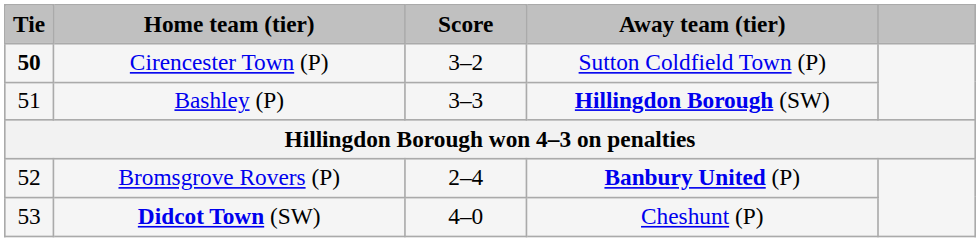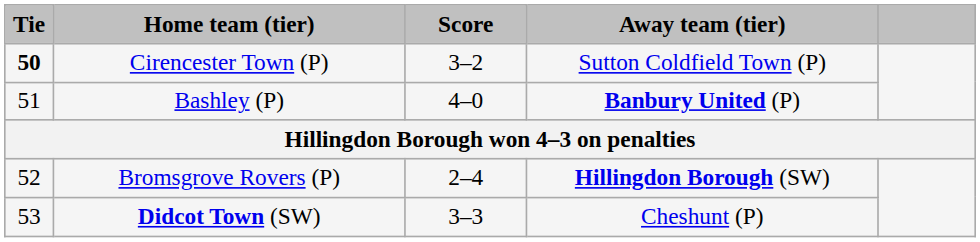 <table class="wikitable" style="width: 600px; background:WhiteSmoke; text-align:center; font-size:90%">
 <tr>
 <td scope="col" style="width:  5.00%; background:silver;"><strong>Tie</strong></td>
 <td scope="col" style="width: 36.25%; background:silver;"><strong>Home team (tier)</strong></td>
 <td scope="col" style="width: 12.50%; background:silver;"><strong>Score</strong></td>
 <td scope="col" style="width: 36.25%; background:silver;"><strong>Away team (tier)</strong></td>
 <td scope="col" style="width: 10.00%; background:silver;"><strong></strong></td>
 </tr>
 <tr>
 <td><strong>50</strong></td>
 <td><a href='#'>Cirencester Town</a> (P)</td>
 <td>3–2</td>
 <td><a href='#'>Sutton Coldfield Town</a> (P)</td>
 </tr>
 <tr>
 <td>51</td>
 <td><a href='#'>Bashley</a> (P)</td>
-<td>3–3</td>
-<td><strong><a href='#'>Hillingdon Borough</a></strong> (SW)</td>
+<td>4–0</td>
+<td><strong><a href='#'>Banbury United</a></strong> (P)</td>
 </tr>
 <tr>
 <th colspan="5">Hillingdon Borough won 4–3 on penalties</th>
 </tr>
 <tr>
 <td>52</td>
 <td><a href='#'>Bromsgrove Rovers</a> (P)</td>
 <td>2–4</td>
-<td><strong><a href='#'>Banbury United</a></strong> (P)</td>
+<td><strong><a href='#'>Hillingdon Borough</a></strong> (SW)</td>
 </tr>
 <tr>
 <td>53</td>
 <td><strong><a href='#'>Didcot Town</a></strong> (SW)</td>
-<td>4–0</td>
+<td>3–3</td>
 <td><a href='#'>Cheshunt</a> (P)</td>
 </tr>
 </table>
